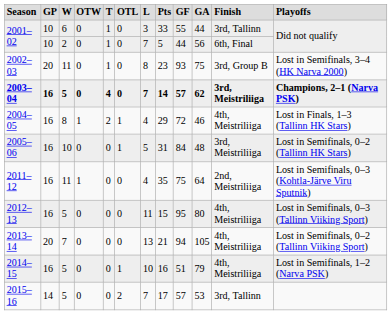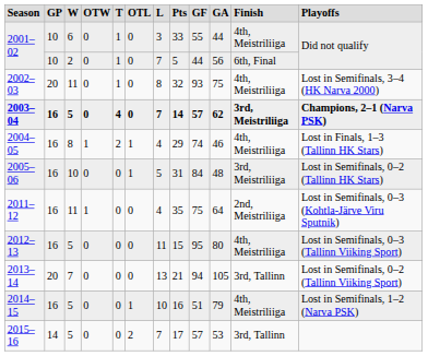 <table class="wikitable">
 <tr style="font-weight:bold; background:#ddd;">
 <td>Season</td>
 <td>GP</td>
 <td>W</td>
 <td>OTW</td>
 <td>T</td>
 <td>OTL</td>
 <td>L</td>
 <td>Pts</td>
 <td>GF</td>
 <td>GA</td>
 <td>Finish</td>
 <td>Playoffs</td>
 </tr>
 <tr style="background:#eee;">
 <td rowspan=2><a href='#'>2001–02</a></td>
 <td>10</td>
 <td>6</td>
 <td>0</td>
 <td>1</td>
 <td>0</td>
 <td>3</td>
 <td>33</td>
 <td>55</td>
 <td>44</td>
-<td>3rd, Tallinn</td>
+<td>4th, Meistriliiga</td>
 <td rowspan=2>Did not qualify</td>
 </tr>
 <tr style="background:#eee;">
 <td>10</td>
 <td>2</td>
 <td>0</td>
 <td>1</td>
 <td>0</td>
 <td>7</td>
 <td>5</td>
 <td>44</td>
 <td>56</td>
 <td>6th, Final</td>
 </tr>
 <tr>
 <td><a href='#'>2002–03</a></td>
 <td>20</td>
 <td>11</td>
 <td>0</td>
 <td>1</td>
 <td>0</td>
 <td>8</td>
-<td>23</td>
+<td>32</td>
 <td>93</td>
 <td>75</td>
-<td>3rd, Group B</td>
+<td>4th, Meistriliiga</td>
 <td>Lost in Semifinals, 3–4 (<a href='#'>HK Narva 2000</a>)</td>
 </tr>
 <tr style="font-weight:bold; background:#eee;">
 <td><a href='#'>2003–04</a></td>
 <td>16</td>
 <td>5</td>
 <td>0</td>
 <td>4</td>
 <td>0</td>
 <td>7</td>
 <td>14</td>
 <td>57</td>
 <td>62</td>
 <td>3rd, Meistriliiga</td>
 <td>Champions, 2–1 (<a href='#'>Narva PSK</a>)</td>
 </tr>
 <tr>
 <td><a href='#'>2004–05</a></td>
 <td>16</td>
 <td>8</td>
 <td>1</td>
 <td>2</td>
 <td>1</td>
 <td>4</td>
 <td>29</td>
-<td>72</td>
+<td>74</td>
 <td>46</td>
 <td>4th, Meistriliiga</td>
 <td>Lost in Finals, 1–3 (<a href='#'>Tallinn HK Stars</a>)</td>
 </tr>
 <tr style="background:#eee;">
 <td><a href='#'>2005–06</a></td>
 <td>16</td>
 <td>10</td>
 <td>0</td>
 <td>0</td>
 <td>1</td>
 <td>5</td>
 <td>31</td>
 <td>84</td>
 <td>48</td>
 <td>3rd, Meistriliiga</td>
 <td>Lost in Semifinals, 0–2 (<a href='#'>Tallinn HK Stars</a>)</td>
 </tr>
 <tr>
 <td><a href='#'>2011–12</a></td>
 <td>16</td>
 <td>11</td>
 <td>1</td>
 <td>0</td>
 <td>0</td>
 <td>4</td>
 <td>35</td>
 <td>75</td>
 <td>64</td>
 <td>2nd, Meistriliiga</td>
 <td>Lost in Semifinals, 0–3 (<a href='#'>Kohtla-Järve Viru Sputnik</a>)</td>
 </tr>
 <tr style="background:#eee;">
 <td><a href='#'>2012–13</a></td>
 <td>16</td>
 <td>5</td>
 <td>0</td>
 <td>0</td>
 <td>0</td>
 <td>11</td>
 <td>15</td>
 <td>95</td>
 <td>80</td>
 <td>4th, Meistriliiga</td>
 <td>Lost in Semifinals, 0–3 (<a href='#'>Tallinn Viiking Sport</a>)</td>
 </tr>
 <tr>
 <td><a href='#'>2013–14</a></td>
 <td>20</td>
 <td>7</td>
 <td>0</td>
 <td>0</td>
 <td>0</td>
 <td>13</td>
 <td>21</td>
 <td>94</td>
 <td>105</td>
-<td>4th, Meistriliiga</td>
+<td>3rd, Tallinn</td>
 <td>Lost in Semifinals, 0–2 (<a href='#'>Tallinn Viiking Sport</a>)</td>
 </tr>
 <tr style="background:#eee;">
 <td><a href='#'>2014–15</a></td>
 <td>16</td>
 <td>5</td>
 <td>0</td>
 <td>0</td>
 <td>1</td>
 <td>10</td>
 <td>16</td>
 <td>51</td>
 <td>79</td>
 <td>4th, Meistriliiga</td>
 <td>Lost in Semifinals, 1–2 (<a href='#'>Narva PSK</a>)</td>
 </tr>
 <tr>
 <td><a href='#'>2015–16</a></td>
 <td>14</td>
 <td>5</td>
 <td>0</td>
 <td>0</td>
 <td>2</td>
 <td>7</td>
 <td>17</td>
 <td>57</td>
 <td>53</td>
 <td>3rd, Tallinn</td>
 <td></td>
 </tr>
 </table>
